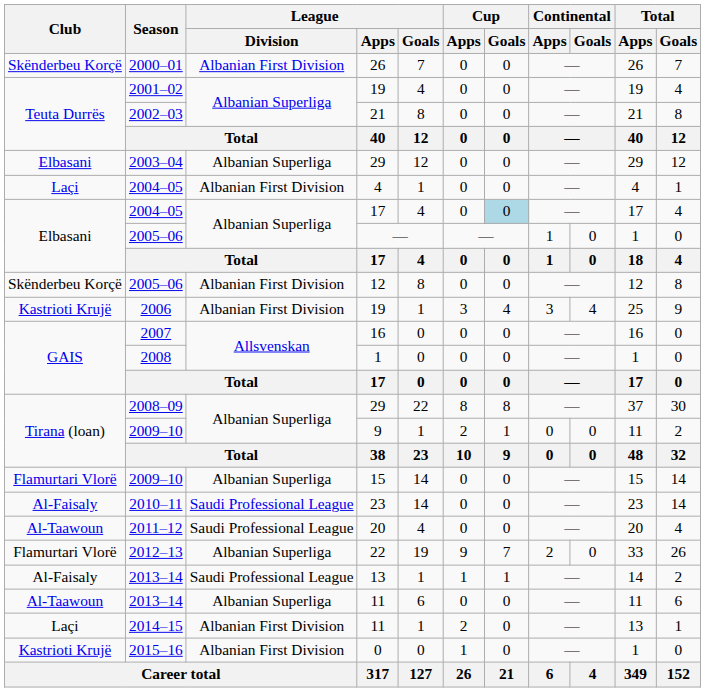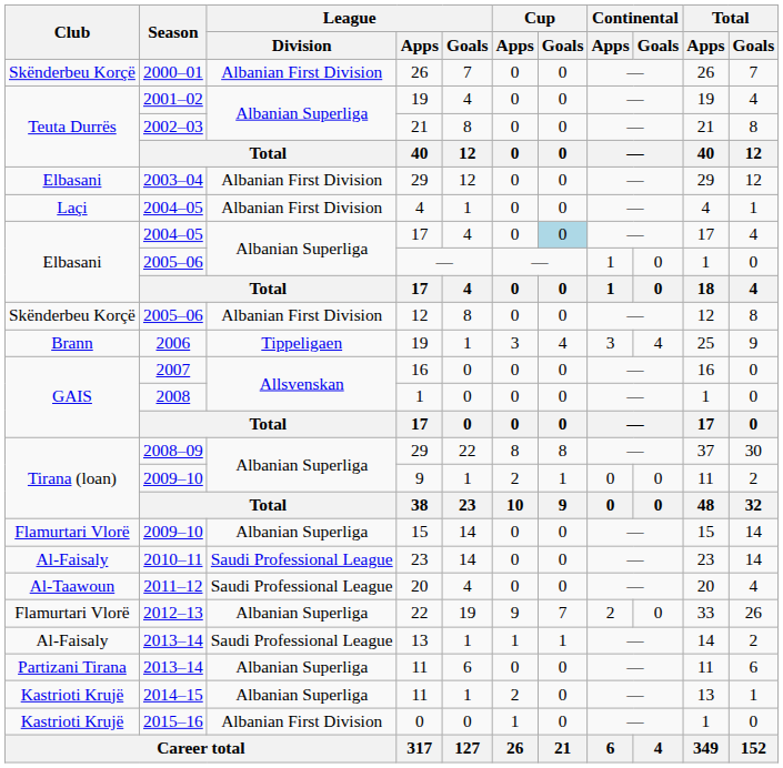 <table class="wikitable" style="text-align:center">
 <tr>
 <th rowspan="2">Club</th>
 <th rowspan="2">Season</th>
 <th colspan="3">League</th>
 <th colspan="2">Cup</th>
 <th colspan="2">Continental</th>
 <th colspan="2">Total</th>
 </tr>
 <tr>
 <th>Division</th>
 <th>Apps</th>
 <th>Goals</th>
 <th>Apps</th>
 <th>Goals</th>
 <th>Apps</th>
 <th>Goals</th>
 <th>Apps</th>
 <th>Goals</th>
 </tr>
 <tr>
 <td><a href='#'>Skënderbeu Korçë</a></td>
 <td><a href='#'>2000–01</a></td>
 <td><a href='#'>Albanian First Division</a></td>
 <td>26</td>
 <td>7</td>
 <td>0</td>
 <td>0</td>
 <td colspan="2">—</td>
 <td>26</td>
 <td>7</td>
 </tr>
 <tr>
 <td rowspan="3"><a href='#'>Teuta Durrës</a></td>
 <td><a href='#'>2001–02</a></td>
 <td rowspan="2"><a href='#'>Albanian Superliga</a></td>
 <td>19</td>
 <td>4</td>
 <td>0</td>
 <td>0</td>
 <td colspan="2">—</td>
 <td>19</td>
 <td>4</td>
 </tr>
 <tr>
 <td><a href='#'>2002–03</a></td>
 <td>21</td>
 <td>8</td>
 <td>0</td>
 <td>0</td>
 <td colspan="2">—</td>
 <td>21</td>
 <td>8</td>
 </tr>
 <tr>
 <th colspan="2">Total</th>
 <th>40</th>
 <th>12</th>
 <th>0</th>
 <th>0</th>
 <th colspan="2">—</th>
 <th>40</th>
 <th>12</th>
 </tr>
 <tr>
 <td><a href='#'>Elbasani</a></td>
 <td><a href='#'>2003–04</a></td>
-<td>Albanian Superliga</td>
+<td>Albanian First Division</td>
 <td>29</td>
 <td>12</td>
 <td>0</td>
 <td>0</td>
 <td colspan="2">—</td>
 <td>29</td>
 <td>12</td>
 </tr>
 <tr>
 <td><a href='#'>Laçi</a></td>
 <td><a href='#'>2004–05</a></td>
 <td>Albanian First Division</td>
 <td>4</td>
 <td>1</td>
 <td>0</td>
 <td>0</td>
 <td colspan="2">—</td>
 <td>4</td>
 <td>1</td>
 </tr>
 <tr>
 <td rowspan="3">Elbasani</td>
 <td><a href='#'>2004–05</a></td>
 <td rowspan="2">Albanian Superliga</td>
 <td>17</td>
 <td>4</td>
 <td>0</td>
 <td style="background: lightblue;">0</td>
 <td colspan="2">—</td>
 <td>17</td>
 <td>4</td>
 </tr>
 <tr>
 <td><a href='#'>2005–06</a></td>
 <td colspan="2">—</td>
 <td colspan="2">—</td>
 <td>1</td>
 <td>0</td>
 <td>1</td>
 <td>0</td>
 </tr>
 <tr>
 <th colspan="2">Total</th>
 <th>17</th>
 <th>4</th>
 <th>0</th>
 <th>0</th>
 <th>1</th>
 <th>0</th>
 <th>18</th>
 <th>4</th>
 </tr>
 <tr>
 <td>Skënderbeu Korçë</td>
 <td><a href='#'>2005–06</a></td>
 <td>Albanian First Division</td>
 <td>12</td>
 <td>8</td>
 <td>0</td>
 <td>0</td>
 <td colspan="2">—</td>
 <td>12</td>
 <td>8</td>
 </tr>
 <tr>
-<td><a href='#'>Kastrioti Krujë</a></td>
+<td><a href='#'>Brann</a></td>
 <td><a href='#'>2006</a></td>
-<td>Albanian First Division</td>
+<td><a href='#'>Tippeligaen</a></td>
 <td>19</td>
 <td>1</td>
 <td>3</td>
 <td>4</td>
 <td>3</td>
 <td>4</td>
 <td>25</td>
 <td>9</td>
 </tr>
 <tr>
 <td rowspan="3"><a href='#'>GAIS</a></td>
 <td><a href='#'>2007</a></td>
 <td rowspan="2"><a href='#'>Allsvenskan</a></td>
 <td>16</td>
 <td>0</td>
 <td>0</td>
 <td>0</td>
 <td colspan="2">—</td>
 <td>16</td>
 <td>0</td>
 </tr>
 <tr>
 <td><a href='#'>2008</a></td>
 <td>1</td>
 <td>0</td>
 <td>0</td>
 <td>0</td>
 <td colspan="2">—</td>
 <td>1</td>
 <td>0</td>
 </tr>
 <tr>
 <th colspan="2">Total</th>
 <th>17</th>
 <th>0</th>
 <th>0</th>
 <th>0</th>
 <th colspan="2">—</th>
 <th>17</th>
 <th>0</th>
 </tr>
 <tr>
 <td rowspan="3"><a href='#'>Tirana</a> (loan)</td>
 <td><a href='#'>2008–09</a></td>
 <td rowspan="2">Albanian Superliga</td>
 <td>29</td>
 <td>22</td>
 <td>8</td>
 <td>8</td>
 <td colspan="2">—</td>
 <td>37</td>
 <td>30</td>
 </tr>
 <tr>
 <td><a href='#'>2009–10</a></td>
 <td>9</td>
 <td>1</td>
 <td>2</td>
 <td>1</td>
 <td>0</td>
 <td>0</td>
 <td>11</td>
 <td>2</td>
 </tr>
 <tr>
 <th colspan="2">Total</th>
 <th>38</th>
 <th>23</th>
 <th>10</th>
 <th>9</th>
 <th>0</th>
 <th>0</th>
 <th>48</th>
 <th>32</th>
 </tr>
 <tr>
 <td><a href='#'>Flamurtari Vlorë</a></td>
 <td><a href='#'>2009–10</a></td>
 <td>Albanian Superliga</td>
 <td>15</td>
 <td>14</td>
 <td>0</td>
 <td>0</td>
 <td colspan="2">—</td>
 <td>15</td>
 <td>14</td>
 </tr>
 <tr>
 <td><a href='#'>Al-Faisaly</a></td>
 <td><a href='#'>2010–11</a></td>
 <td><a href='#'>Saudi Professional League</a></td>
 <td>23</td>
 <td>14</td>
 <td>0</td>
 <td>0</td>
 <td colspan="2">—</td>
 <td>23</td>
 <td>14</td>
 </tr>
 <tr>
 <td><a href='#'>Al-Taawoun</a></td>
 <td><a href='#'>2011–12</a></td>
 <td>Saudi Professional League</td>
 <td>20</td>
 <td>4</td>
 <td>0</td>
 <td>0</td>
 <td colspan="2">—</td>
 <td>20</td>
 <td>4</td>
 </tr>
 <tr>
 <td>Flamurtari Vlorë</td>
 <td><a href='#'>2012–13</a></td>
 <td>Albanian Superliga</td>
 <td>22</td>
 <td>19</td>
 <td>9</td>
 <td>7</td>
 <td>2</td>
 <td>0</td>
 <td>33</td>
 <td>26</td>
 </tr>
 <tr>
 <td>Al-Faisaly</td>
 <td><a href='#'>2013–14</a></td>
 <td>Saudi Professional League</td>
 <td>13</td>
 <td>1</td>
 <td>1</td>
 <td>1</td>
 <td colspan="2">—</td>
 <td>14</td>
 <td>2</td>
 </tr>
 <tr>
-<td><a href='#'>Al-Taawoun</a></td>
+<td><a href='#'>Partizani Tirana</a></td>
 <td><a href='#'>2013–14</a></td>
 <td>Albanian Superliga</td>
 <td>11</td>
 <td>6</td>
 <td>0</td>
 <td>0</td>
 <td colspan="2">—</td>
 <td>11</td>
 <td>6</td>
 </tr>
 <tr>
-<td>Laçi</td>
+<td><a href='#'>Kastrioti Krujë</a></td>
 <td><a href='#'>2014–15</a></td>
-<td>Albanian First Division</td>
+<td>Albanian Superliga</td>
 <td>11</td>
 <td>1</td>
 <td>2</td>
 <td>0</td>
 <td colspan="2">—</td>
 <td>13</td>
 <td>1</td>
 </tr>
 <tr>
 <td><a href='#'>Kastrioti Krujë</a></td>
 <td><a href='#'>2015–16</a></td>
 <td>Albanian First Division</td>
 <td>0</td>
 <td>0</td>
 <td>1</td>
 <td>0</td>
 <td colspan="2">—</td>
 <td>1</td>
 <td>0</td>
 </tr>
 <tr>
 <th colspan="3">Career total</th>
 <th>317</th>
 <th>127</th>
 <th>26</th>
 <th>21</th>
 <th>6</th>
 <th>4</th>
 <th>349</th>
 <th>152</th>
 </tr>
 </table>
